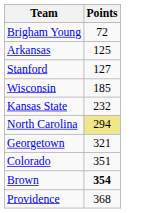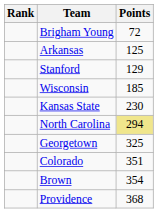 <table class="wikitable sortable" style="text-align:center">
 <tr>
+<th>Rank</th>
 <th>Team</th>
 <th>Points</th>
 </tr>
 <tr>
+<td></td>
 <td align=left><a href='#'>Brigham Young</a></td>
 <td>72</td>
 </tr>
 <tr>
+<td></td>
 <td align=left><a href='#'>Arkansas</a></td>
 <td>125</td>
 </tr>
 <tr>
+<td></td>
 <td align=left><a href='#'>Stanford</a></td>
-<td>127</td>
+<td>129</td>
 </tr>
 <tr>
+<td></td>
 <td align=left><a href='#'>Wisconsin</a></td>
 <td>185</td>
 </tr>
 <tr>
+<td></td>
 <td align=left><a href='#'>Kansas State</a></td>
-<td>232</td>
+<td>230</td>
 </tr>
 <tr>
+<td></td>
 <td align=left><a href='#'>North Carolina</a></td>
 <td style="background: khaki;">294</td>
 </tr>
 <tr>
+<td></td>
 <td align=left><a href='#'>Georgetown</a></td>
-<td>321</td>
+<td>325</td>
 </tr>
 <tr>
+<td></td>
 <td align=left><a href='#'>Colorado</a></td>
 <td>351</td>
 </tr>
 <tr>
+<td></td>
 <td align=left><a href='#'>Brown</a></td>
-<td><strong>354</strong></td>
+<td>354</td>
 </tr>
 <tr>
+<td></td>
 <td align=left><a href='#'>Providence</a></td>
 <td>368</td>
 </tr>
 </table>
